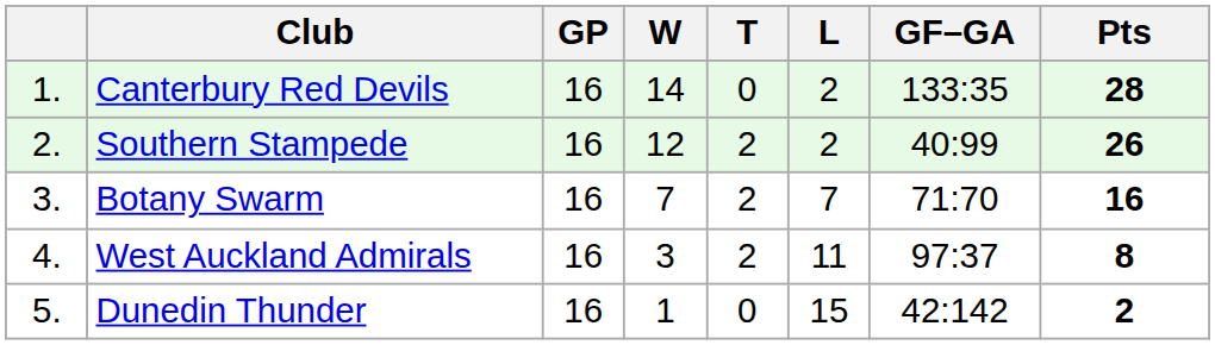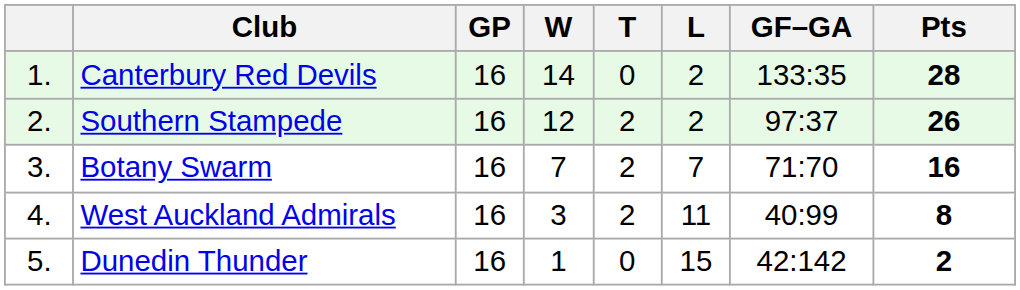 <table class="wikitable">
 <tr>
 <th width="30"></th>
 <th width="200">Club</th>
 <th width="30">GP</th>
 <th width="30">W</th>
 <th width="30">T</th>
 <th width="30">L</th>
 <th width="70">GF–GA</th>
 <th width="70">Pts</th>
 </tr>
 <tr bgcolor="#e6fae6" align="center">
 <td>1.</td>
 <td align="left"><a href='#'>Canterbury Red Devils</a></td>
 <td>16</td>
 <td>14</td>
 <td>0</td>
 <td>2</td>
 <td>133:35</td>
 <td><strong>28</strong></td>
 </tr>
 <tr bgcolor="#e6fae6" align="center">
 <td>2.</td>
 <td align="left"><a href='#'>Southern Stampede</a></td>
 <td>16</td>
 <td>12</td>
 <td>2</td>
 <td>2</td>
-<td>40:99</td>
+<td>97:37</td>
 <td><strong>26</strong></td>
 </tr>
 <tr bgcolor="#FFFFFF" align="center">
 <td>3.</td>
 <td align="left"><a href='#'>Botany Swarm</a></td>
 <td>16</td>
 <td>7</td>
 <td>2</td>
 <td>7</td>
 <td>71:70</td>
 <td><strong>16</strong></td>
 </tr>
 <tr bgcolor="#FFFFFF" align="center">
 <td>4.</td>
 <td align="left"><a href='#'>West Auckland Admirals</a></td>
 <td>16</td>
 <td>3</td>
 <td>2</td>
 <td>11</td>
-<td>97:37</td>
+<td>40:99</td>
 <td><strong>8</strong></td>
 </tr>
 <tr bgcolor="#FFFFFF" align="center">
 <td>5.</td>
 <td align="left"><a href='#'>Dunedin Thunder</a></td>
 <td>16</td>
 <td>1</td>
 <td>0</td>
 <td>15</td>
 <td>42:142</td>
 <td><strong>2</strong></td>
 </tr>
 </table>
